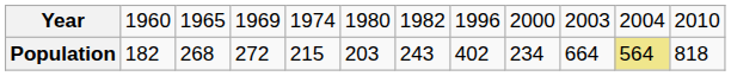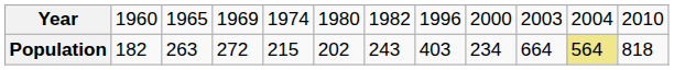 <table class="wikitable">
 <tr>
 <th>Year</th>
 <td>1960</td>
 <td>1965</td>
 <td>1969</td>
 <td>1974</td>
 <td>1980</td>
 <td>1982</td>
 <td>1996</td>
 <td>2000</td>
 <td>2003</td>
 <td>2004</td>
 <td>2010</td>
 </tr>
 <tr>
 <th>Population</th>
 <td>182</td>
-<td>268</td>
+<td>263</td>
 <td>272</td>
 <td>215</td>
-<td>203</td>
+<td>202</td>
 <td>243</td>
-<td>402</td>
+<td>403</td>
 <td>234</td>
 <td>664</td>
 <td style="background: khaki;">564</td>
 <td>818</td>
 </tr>
 </table>
